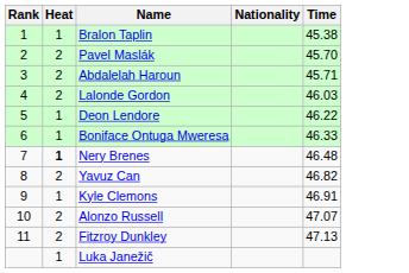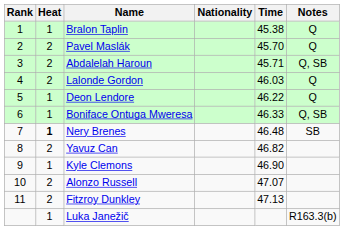 <table class="wikitable sortable" style="text-align:center">
 <tr>
 <th>Rank</th>
 <th>Heat</th>
 <th>Name</th>
 <th>Nationality</th>
 <th>Time</th>
+<th>Notes</th>
 </tr>
 <tr bgcolor=ccffcc>
 <td>1</td>
 <td>1</td>
 <td align=left><a href='#'>Bralon Taplin</a></td>
 <td align=left></td>
 <td>45.38</td>
+<td>Q</td>
 </tr>
 <tr bgcolor=ccffcc>
 <td>2</td>
 <td>2</td>
 <td align=left><a href='#'>Pavel Maslák</a></td>
 <td align=left></td>
 <td>45.70</td>
+<td>Q</td>
 </tr>
 <tr bgcolor=ccffcc>
 <td>3</td>
 <td>2</td>
 <td align=left><a href='#'>Abdalelah Haroun</a></td>
 <td align=left></td>
 <td>45.71</td>
+<td>Q, SB</td>
 </tr>
 <tr bgcolor=ccffcc>
 <td>4</td>
 <td>2</td>
 <td align=left><a href='#'>Lalonde Gordon</a></td>
 <td align=left></td>
 <td>46.03</td>
+<td>Q</td>
 </tr>
 <tr bgcolor=ccffcc>
 <td>5</td>
 <td>1</td>
 <td align=left><a href='#'>Deon Lendore</a></td>
 <td align=left></td>
 <td>46.22</td>
+<td>Q</td>
 </tr>
 <tr bgcolor=ccffcc>
 <td>6</td>
 <td>1</td>
 <td align=left><a href='#'>Boniface Ontuga Mweresa</a></td>
 <td align=left></td>
 <td>46.33</td>
+<td>Q, SB</td>
 </tr>
 <tr>
 <td>7</td>
 <td><strong>1</strong></td>
 <td align=left><a href='#'>Nery Brenes</a></td>
 <td align=left></td>
 <td>46.48</td>
+<td>SB</td>
 </tr>
 <tr>
 <td>8</td>
 <td>2</td>
 <td align=left><a href='#'>Yavuz Can</a></td>
 <td align=left></td>
 <td>46.82</td>
+<td></td>
 </tr>
 <tr>
 <td>9</td>
 <td>1</td>
 <td align=left><a href='#'>Kyle Clemons</a></td>
 <td align=left></td>
-<td>46.91</td>
+<td>46.90</td>
+<td></td>
 </tr>
 <tr>
 <td>10</td>
 <td>2</td>
 <td align=left><a href='#'>Alonzo Russell</a></td>
 <td align=left></td>
 <td>47.07</td>
+<td></td>
 </tr>
 <tr>
 <td>11</td>
 <td>2</td>
 <td align=left><a href='#'>Fitzroy Dunkley</a></td>
 <td align=left></td>
 <td>47.13</td>
+<td></td>
 </tr>
 <tr>
 <td></td>
 <td>1</td>
 <td align=left><a href='#'>Luka Janežič</a></td>
 <td align=left></td>
 <td></td>
+<td>R163.3(b)</td>
 </tr>
 </table>
